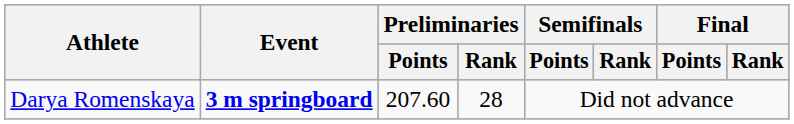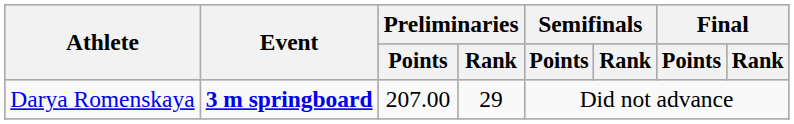 <table class="wikitable" style="font-size:90%">
 <tr>
 <th rowspan="2">Athlete</th>
 <th rowspan="2">Event</th>
 <th colspan=2>Preliminaries</th>
 <th colspan=2>Semifinals</th>
 <th colspan=2>Final</th>
 </tr>
 <tr style="font-size:95%">
 <th>Points</th>
 <th>Rank</th>
 <th>Points</th>
 <th>Rank</th>
 <th>Points</th>
 <th>Rank</th>
 </tr>
 <tr align=center>
 <td align=left><a href='#'>Darya Romenskaya</a></td>
 <td align=left><strong><a href='#'>3 m springboard</a></strong></td>
-<td>207.60</td>
-<td>28</td>
+<td>207.00</td>
+<td>29</td>
 <td colspan=4>Did not advance</td>
 </tr>
 </table>
